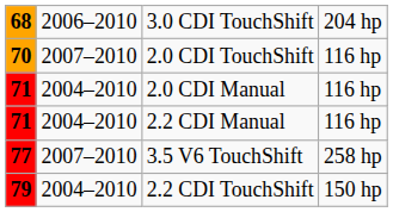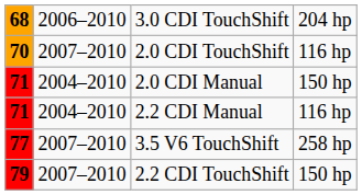 <table class="wikitable sortable">
 <tr>
 <td style="background:orange;"><strong>68</strong></td>
 <td>2006–2010</td>
 <td>3.0 CDI TouchShift</td>
 <td>204 hp</td>
 </tr>
 <tr>
 <td style="background:orange;"><strong>70</strong></td>
 <td>2007–2010</td>
 <td>2.0 CDI TouchShift</td>
 <td>116 hp</td>
 </tr>
 <tr>
 <td style="background:red;"><strong>71</strong></td>
 <td>2004–2010</td>
 <td>2.0 CDI Manual</td>
-<td>116 hp</td>
+<td>150 hp</td>
 </tr>
 <tr>
 <td style="background:red;"><strong>71</strong></td>
 <td>2004–2010</td>
 <td>2.2 CDI Manual</td>
 <td>116 hp</td>
 </tr>
 <tr>
 <td style="background:red;"><strong>77</strong></td>
 <td>2007–2010</td>
 <td>3.5 V6 TouchShift</td>
 <td>258 hp</td>
 </tr>
 <tr>
 <td style="background:red;"><strong>79</strong></td>
-<td>2004–2010</td>
+<td>2007–2010</td>
 <td>2.2 CDI TouchShift</td>
 <td>150 hp</td>
 </tr>
 </table>
